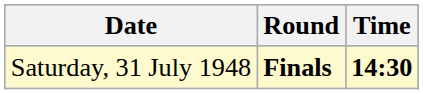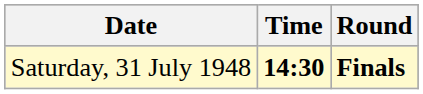 <table class="wikitable">
 <tr>
 <th>Date</th>
+<th>Time</th>
 <th>Round</th>
-<th>Time</th>
 </tr>
 <tr>
 <td style=background:lemonchiffon>Saturday, 31 July 1948</td>
+<td style=background:lemonchiffon><strong>14:30</strong></td>
 <td style=background:lemonchiffon><strong>Finals</strong></td>
-<td style=background:lemonchiffon><strong>14:30</strong></td>
 </tr>
 </table>
